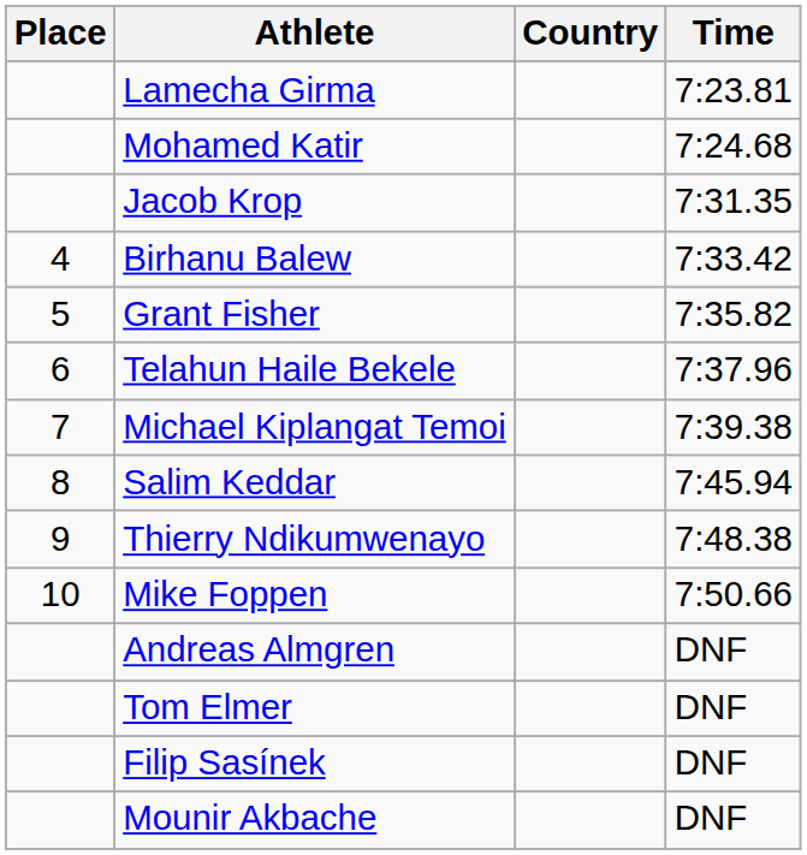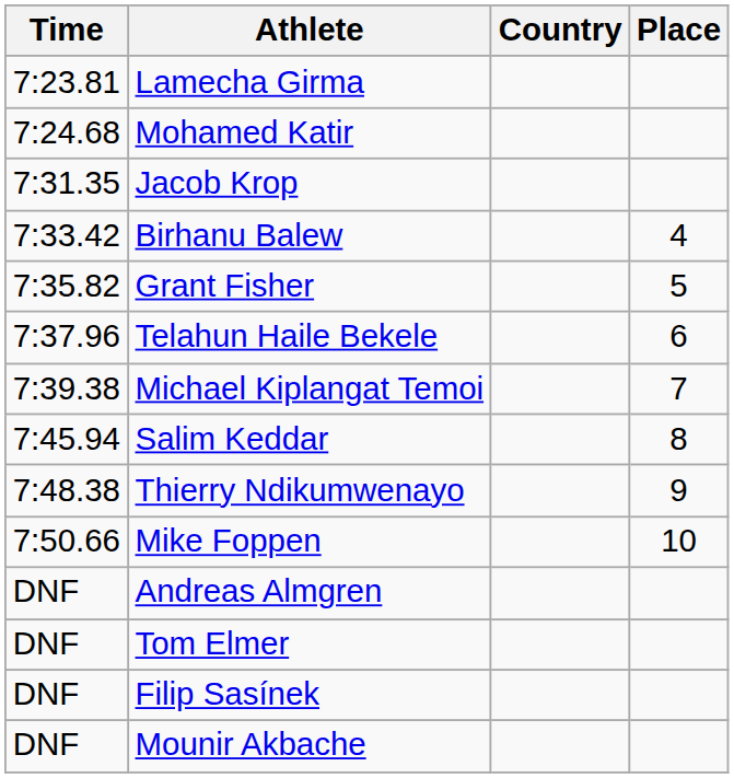 <table class="wikitable">
 <tr>
-<th>Place</th>
+<th>Time</th>
 <th>Athlete</th>
 <th>Country</th>
-<th>Time</th>
+<th>Place</th>
 </tr>
 <tr>
-<td align=center></td>
+<td>7:23.81</td>
 <td><a href='#'>Lamecha Girma</a></td>
 <td></td>
-<td>7:23.81</td>
+<td align=center></td>
 </tr>
 <tr>
-<td align=center></td>
+<td>7:24.68</td>
 <td><a href='#'>Mohamed Katir</a></td>
 <td></td>
-<td>7:24.68</td>
+<td align=center></td>
 </tr>
 <tr>
-<td align=center></td>
+<td>7:31.35</td>
 <td><a href='#'>Jacob Krop</a></td>
 <td></td>
-<td>7:31.35</td>
+<td align=center></td>
 </tr>
 <tr>
-<td align=center>4</td>
+<td>7:33.42</td>
 <td><a href='#'>Birhanu Balew</a></td>
 <td></td>
-<td>7:33.42</td>
+<td align=center>4</td>
 </tr>
 <tr>
-<td align=center>5</td>
+<td>7:35.82</td>
 <td><a href='#'>Grant Fisher</a></td>
 <td></td>
-<td>7:35.82</td>
+<td align=center>5</td>
 </tr>
 <tr>
-<td align=center>6</td>
+<td>7:37.96</td>
 <td><a href='#'>Telahun Haile Bekele</a></td>
 <td></td>
-<td>7:37.96</td>
+<td align=center>6</td>
 </tr>
 <tr>
-<td align=center>7</td>
+<td>7:39.38</td>
 <td><a href='#'>Michael Kiplangat Temoi</a></td>
 <td></td>
-<td>7:39.38</td>
+<td align=center>7</td>
 </tr>
 <tr>
-<td align=center>8</td>
+<td>7:45.94</td>
 <td><a href='#'>Salim Keddar</a></td>
 <td></td>
-<td>7:45.94</td>
+<td align=center>8</td>
 </tr>
 <tr>
-<td align=center>9</td>
+<td>7:48.38</td>
 <td><a href='#'>Thierry Ndikumwenayo</a></td>
 <td></td>
-<td>7:48.38</td>
+<td align=center>9</td>
 </tr>
 <tr>
-<td align=center>10</td>
+<td>7:50.66</td>
 <td><a href='#'>Mike Foppen</a></td>
 <td></td>
-<td>7:50.66</td>
+<td align=center>10</td>
 </tr>
 <tr>
-<td align=center></td>
+<td>DNF</td>
 <td><a href='#'>Andreas Almgren</a></td>
 <td></td>
-<td>DNF</td>
+<td align=center></td>
 </tr>
 <tr>
-<td align=center></td>
+<td>DNF</td>
 <td><a href='#'>Tom Elmer</a></td>
 <td></td>
-<td>DNF</td>
+<td align=center></td>
 </tr>
 <tr>
-<td align=center></td>
+<td>DNF</td>
 <td><a href='#'>Filip Sasínek</a></td>
 <td></td>
-<td>DNF</td>
+<td align=center></td>
 </tr>
 <tr>
-<td align=center></td>
+<td>DNF</td>
 <td><a href='#'>Mounir Akbache</a></td>
 <td></td>
-<td>DNF</td>
+<td align=center></td>
 </tr>
 </table>
